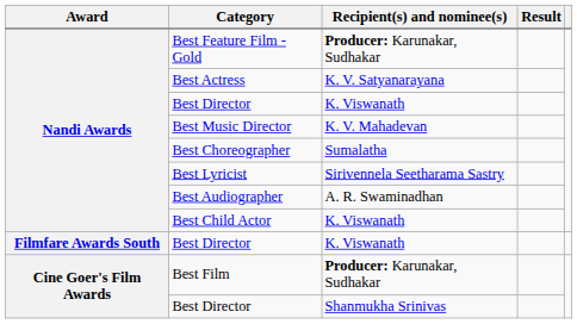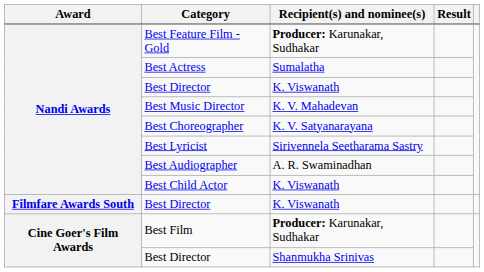 <table class="wikitable sortable" width="99%">
 <tr>
 <th scope=col>Award</th>
 <th scope=col>Category</th>
 <th scope=col>Recipient(s) and nominee(s)</th>
 <th scope=col>Result</th>
 <th scope=col class=unsortable></th>
 </tr>
 <tr style="border-top:2px solid gray;">
 </tr>
 <tr>
 <th scope=row rowspan=8><a href='#'>Nandi Awards</a></th>
 <td><a href='#'>Best Feature Film - Gold</a></td>
 <td><strong>Producer:</strong> Karunakar, Sudhakar</td>
 <td></td>
 <td style="text-align:center;" rowspan=8></td>
 </tr>
 <tr>
 <td><a href='#'>Best Actress</a></td>
-<td><a href='#'>K. V. Satyanarayana</a></td>
+<td><a href='#'>Sumalatha</a></td>
 <td></td>
 </tr>
 <tr>
 <td><a href='#'>Best Director</a></td>
 <td><a href='#'>K. Viswanath</a></td>
 <td></td>
 </tr>
 <tr>
 <td><a href='#'>Best Music Director</a></td>
 <td><a href='#'>K. V. Mahadevan</a></td>
 <td></td>
 </tr>
 <tr>
 <td><a href='#'>Best Choreographer</a></td>
-<td><a href='#'>Sumalatha</a></td>
+<td><a href='#'>K. V. Satyanarayana</a></td>
 <td></td>
 </tr>
 <tr>
 <td><a href='#'>Best Lyricist</a></td>
 <td><a href='#'>Sirivennela Seetharama Sastry</a></td>
 <td></td>
 </tr>
 <tr>
 <td><a href='#'>Best Audiographer</a></td>
 <td>A. R. Swaminadhan</td>
 <td></td>
 </tr>
 <tr>
 <td><a href='#'>Best Child Actor</a></td>
 <td><a href='#'>K. Viswanath</a></td>
 <td></td>
 </tr>
 <tr>
 <th scope=row rowspan=1><a href='#'>Filmfare Awards South</a></th>
 <td><a href='#'>Best Director</a></td>
 <td><a href='#'>K. Viswanath</a></td>
 <td></td>
 <td style="text-align:center;" rowspan=1></td>
 </tr>
 <tr>
 <th scope=row rowspan=2>Cine Goer's Film Awards</th>
 <td>Best Film</td>
 <td><strong>Producer:</strong> Karunakar, Sudhakar</td>
 <td></td>
 <td style="text-align:center;" rowspan=2></td>
 </tr>
 <tr>
 <td>Best Director</td>
 <td><a href='#'>Shanmukha Srinivas</a></td>
 <td></td>
 </tr>
 </table>
